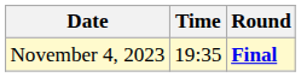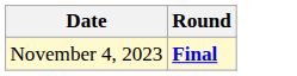 <table class="wikitable">
 <tr>
 <th>Date</th>
-<th>Time</th>
 <th>Round</th>
 </tr>
 <tr style=background:lemonchiffon>
 <td>November 4, 2023</td>
-<td>19:35</td>
 <td><strong><a href='#'>Final</a></strong></td>
 </tr>
 </table>
